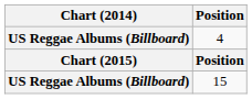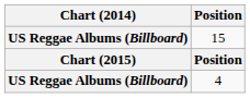 <table class="wikitable plainrowheaders" style="text-align:center">
 <tr>
 <th scope="col">Chart (2014)</th>
 <th scope="col">Position</th>
 </tr>
 <tr>
 <th scope="row">US Reggae Albums (<em>Billboard</em>)</th>
-<td>4</td>
+<td>15</td>
 </tr>
 <tr>
 <th scope="col">Chart (2015)</th>
 <th scope="col">Position</th>
 </tr>
 <tr>
 <th scope="row">US Reggae Albums (<em>Billboard</em>)</th>
-<td>15</td>
+<td>4</td>
 </tr>
 </table>
